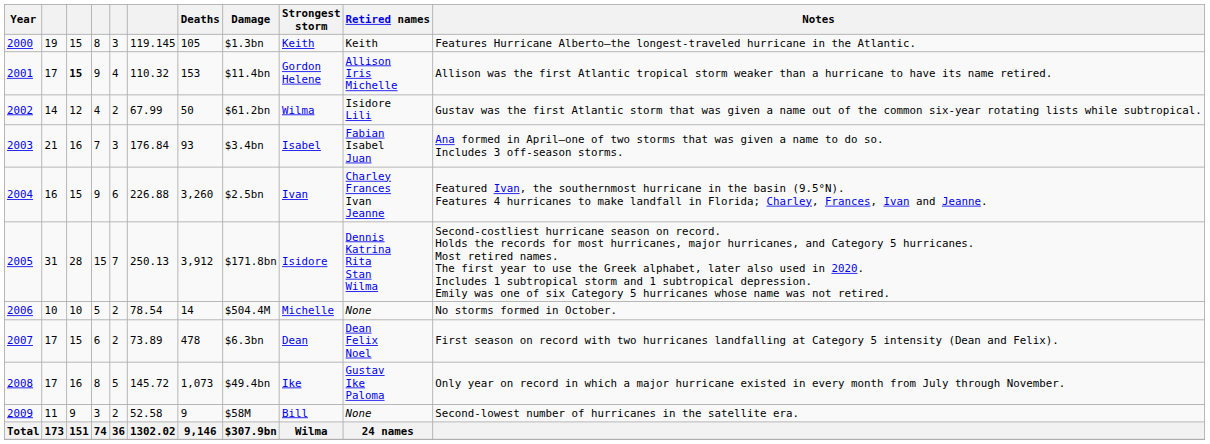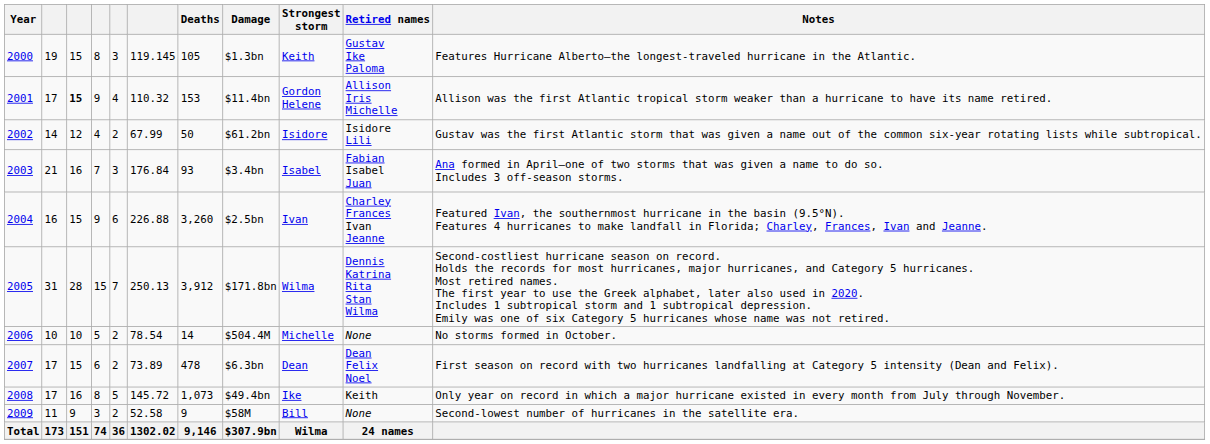 <table class="wikitable sortable">
 <tr>
 <th>Year</th>
 <th></th>
 <th></th>
 <th></th>
 <th></th>
 <th></th>
 <th>Deaths</th>
 <th>Damage</th>
 <th>Strongest<br>storm</th>
 <th><a href='#'>Retired</a> names</th>
 <th>Notes</th>
 </tr>
 <tr>
 <td><a href='#'>2000</a></td>
 <td>19</td>
 <td>15</td>
 <td>8</td>
 <td>3</td>
 <td>119.145</td>
 <td>105</td>
 <td>$1.3bn</td>
 <td> <a href='#'>Keith</a></td>
-<td> Keith</td>
+<td> <a href='#'>Gustav</a><br> <a href='#'>Ike</a><br> <a href='#'>Paloma</a></td>
 <td>Features Hurricane Alberto—the longest-traveled hurricane in the Atlantic.</td>
 </tr>
 <tr>
 <td><a href='#'>2001</a></td>
 <td>17</td>
 <td><strong>15</strong></td>
 <td>9</td>
 <td>4</td>
 <td>110.32</td>
 <td>153</td>
 <td>$11.4bn</td>
 <td> <a href='#'>Gordon</a><br> <a href='#'>Helene</a></td>
 <td> <a href='#'>Allison</a><br> <a href='#'>Iris</a><br> <a href='#'>Michelle</a></td>
 <td>Allison was the first Atlantic tropical storm weaker than a hurricane to have its name retired.</td>
 </tr>
 <tr>
 <td><a href='#'>2002</a></td>
 <td>14</td>
 <td>12</td>
 <td>4</td>
 <td>2</td>
 <td>67.99</td>
 <td>50</td>
 <td>$61.2bn</td>
-<td> <a href='#'>Wilma</a></td>
+<td> <a href='#'>Isidore</a></td>
 <td> Isidore<br> <a href='#'>Lili</a></td>
 <td>Gustav was the first Atlantic storm that was given a name out of the common six-year rotating lists while subtropical.</td>
 </tr>
 <tr>
 <td><a href='#'>2003</a></td>
 <td>21</td>
 <td>16</td>
 <td>7</td>
 <td>3</td>
 <td>176.84</td>
 <td>93</td>
 <td>$3.4bn</td>
 <td> <a href='#'>Isabel</a></td>
 <td> <a href='#'>Fabian</a><br> Isabel<br> <a href='#'>Juan</a></td>
 <td><a href='#'>Ana</a> formed in April—one of two storms that was given a name to do so.<br>Includes 3 off-season storms.</td>
 </tr>
 <tr>
 <td><a href='#'>2004</a></td>
 <td>16</td>
 <td>15</td>
 <td>9</td>
 <td>6</td>
 <td>226.88</td>
 <td>3,260</td>
 <td>$2.5bn</td>
 <td> <a href='#'>Ivan</a></td>
 <td> <a href='#'>Charley</a><br> <a href='#'>Frances</a><br> Ivan<br> <a href='#'>Jeanne</a></td>
 <td>Featured <a href='#'>Ivan</a>, the southernmost hurricane in the basin (9.5°N).<br>Features 4 hurricanes to make landfall in Florida; <a href='#'>Charley</a>, <a href='#'>Frances</a>, <a href='#'>Ivan</a> and <a href='#'>Jeanne</a>.</td>
 </tr>
 <tr>
 <td><a href='#'>2005</a></td>
 <td>31</td>
 <td>28</td>
 <td>15</td>
 <td>7</td>
 <td>250.13</td>
 <td>3,912</td>
 <td>$171.8bn</td>
-<td> <a href='#'>Isidore</a></td>
+<td> <a href='#'>Wilma</a></td>
 <td> <a href='#'>Dennis</a><br> <a href='#'>Katrina</a><br> <a href='#'>Rita</a><br> <a href='#'>Stan</a><br> <a href='#'>Wilma</a></td>
 <td>Second-costliest hurricane season on record.<br>Holds the records for most hurricanes, major hurricanes, and Category 5 hurricanes.<br>Most retired names.<br>The first year to use the Greek alphabet, later also used in <a href='#'>2020</a>.<br>Includes 1 subtropical storm and 1 subtropical depression. <br>Emily was one of six Category 5 hurricanes whose name was not retired.</td>
 </tr>
 <tr>
 <td><a href='#'>2006</a></td>
 <td>10</td>
 <td>10</td>
 <td>5</td>
 <td>2</td>
 <td>78.54</td>
 <td>14</td>
 <td>$504.4M</td>
 <td> <a href='#'>Michelle</a></td>
 <td><em>None</em></td>
 <td>No storms formed in October.</td>
 </tr>
 <tr>
 <td><a href='#'>2007</a></td>
 <td>17</td>
 <td>15</td>
 <td>6</td>
 <td>2</td>
 <td>73.89</td>
 <td>478</td>
 <td>$6.3bn</td>
 <td> <a href='#'>Dean</a></td>
 <td> <a href='#'>Dean</a> <br> <a href='#'>Felix</a><br> <a href='#'>Noel</a></td>
 <td>First season on record with two hurricanes landfalling at Category 5 intensity (Dean and Felix).</td>
 </tr>
 <tr>
 <td><a href='#'>2008</a></td>
 <td>17</td>
 <td>16</td>
 <td>8</td>
 <td>5</td>
 <td>145.72</td>
 <td>1,073</td>
 <td>$49.4bn</td>
 <td> <a href='#'>Ike</a></td>
-<td> <a href='#'>Gustav</a><br> <a href='#'>Ike</a><br> <a href='#'>Paloma</a></td>
+<td> Keith</td>
 <td>Only year on record in which a major hurricane existed in every month from July through November.</td>
 </tr>
 <tr>
 <td><a href='#'>2009</a></td>
 <td>11</td>
 <td>9</td>
 <td>3</td>
 <td>2</td>
 <td>52.58</td>
 <td>9</td>
 <td>$58M</td>
 <td> <a href='#'>Bill</a></td>
 <td><em>None</em></td>
 <td>Second-lowest number of hurricanes in the satellite era.</td>
 </tr>
 <tr class="sortbottom">
 <th>Total</th>
 <th>173</th>
 <th>151</th>
 <th>74</th>
 <th>36</th>
 <th>1302.02</th>
 <th>9,146</th>
 <th>$307.9bn</th>
 <th>Wilma</th>
 <th>24 names</th>
 <th></th>
 </tr>
 <tr>
 </tr>
 </table>
